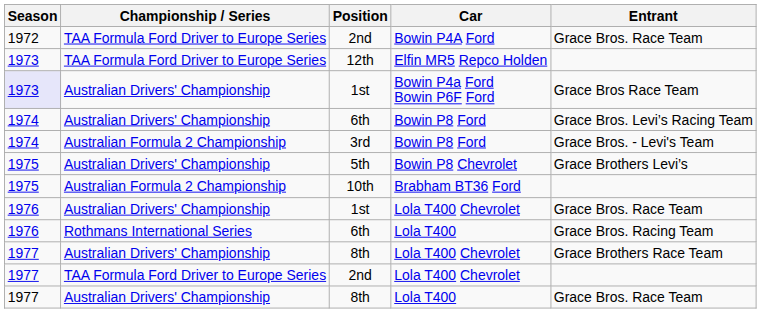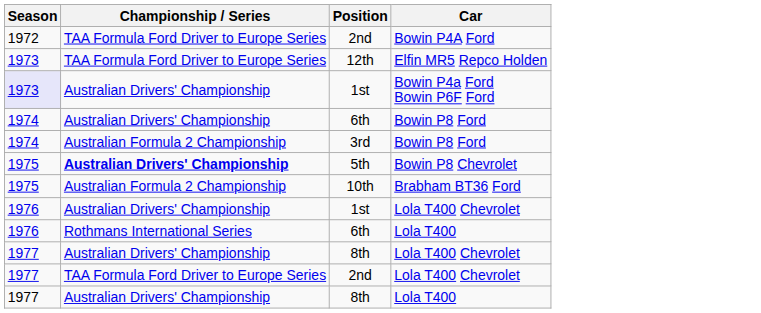 <table class="wikitable" style="font-size: 95%;">
 <tr>
 <th>Season</th>
 <th>Championship / Series</th>
 <th>Position</th>
 <th>Car</th>
-<th>Entrant</th>
 </tr>
 <tr>
 <td>1972</td>
 <td><a href='#'>TAA Formula Ford Driver to Europe Series</a></td>
 <td align="center">2nd</td>
 <td><a href='#'>Bowin P4A</a> <a href='#'>Ford</a></td>
-<td>Grace Bros. Race Team</td>
 </tr>
 <tr>
 <td><a href='#'>1973</a></td>
 <td><a href='#'>TAA Formula Ford Driver to Europe Series</a></td>
 <td align="center">12th</td>
 <td><a href='#'>Elfin MR5</a> <a href='#'>Repco Holden</a></td>
-<td></td>
 </tr>
 <tr>
 <td style="background: lavender;"><a href='#'>1973</a></td>
 <td><a href='#'>Australian Drivers' Championship</a></td>
 <td align="center">1st</td>
 <td><a href='#'>Bowin P4a</a> <a href='#'>Ford</a> <br> <a href='#'>Bowin P6F</a> <a href='#'>Ford</a></td>
-<td>Grace Bros Race Team</td>
 </tr>
 <tr>
 <td><a href='#'>1974</a></td>
 <td><a href='#'>Australian Drivers' Championship</a></td>
 <td align="center">6th</td>
 <td><a href='#'>Bowin P8</a> <a href='#'>Ford</a></td>
-<td>Grace Bros. Levi’s Racing Team</td>
 </tr>
 <tr>
 <td><a href='#'>1974</a></td>
 <td><a href='#'>Australian Formula 2 Championship</a></td>
 <td align="center">3rd</td>
 <td><a href='#'>Bowin P8</a> <a href='#'>Ford</a></td>
-<td>Grace Bros. - Levi's Team</td>
 </tr>
 <tr>
 <td><a href='#'>1975</a></td>
-<td><a href='#'>Australian Drivers' Championship</a></td>
+<td><strong><a href='#'>Australian Drivers' Championship</a></strong></td>
 <td align="center">5th</td>
 <td><a href='#'>Bowin P8</a> <a href='#'>Chevrolet</a></td>
-<td>Grace Brothers Levi’s</td>
 </tr>
 <tr>
 <td><a href='#'>1975</a></td>
 <td><a href='#'>Australian Formula 2 Championship</a></td>
 <td align="center">10th</td>
 <td><a href='#'>Brabham BT36</a> <a href='#'>Ford</a></td>
-<td></td>
 </tr>
 <tr>
 <td><a href='#'>1976</a></td>
 <td><a href='#'>Australian Drivers' Championship</a></td>
 <td align="center">1st</td>
 <td><a href='#'>Lola T400</a> <a href='#'>Chevrolet</a></td>
-<td>Grace Bros. Race Team</td>
 </tr>
 <tr>
 <td><a href='#'>1976</a></td>
 <td><a href='#'>Rothmans International Series</a></td>
 <td align="center">6th</td>
 <td><a href='#'>Lola T400</a></td>
-<td>Grace Bros. Racing Team</td>
 </tr>
 <tr>
 <td><a href='#'>1977</a></td>
 <td><a href='#'>Australian Drivers' Championship</a></td>
 <td align=center>8th</td>
 <td><a href='#'>Lola T400</a> <a href='#'>Chevrolet</a></td>
-<td>Grace Brothers Race Team</td>
 </tr>
 <tr>
 <td><a href='#'>1977</a></td>
 <td><a href='#'>TAA Formula Ford Driver to Europe Series</a></td>
 <td align="center">2nd</td>
 <td><a href='#'>Lola T400</a> <a href='#'>Chevrolet</a></td>
-<td></td>
 </tr>
 <tr>
 <td>1977</td>
 <td><a href='#'>Australian Drivers' Championship</a></td>
 <td align="center">8th</td>
 <td><a href='#'>Lola T400</a></td>
-<td>Grace Bros. Race Team</td>
 </tr>
 </table>
